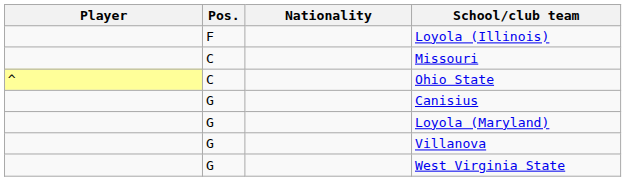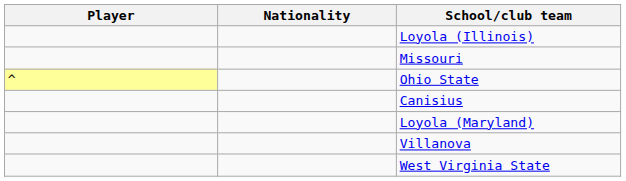 <table class="wikitable sortable sortable">
 <tr>
 <th style="width:19%;">Player</th>
-<th style="width:1%;">Pos.</th>
 <th style="width:16%;">Nationality</th>
 <th style="width:20%;">School/club team</th>
 </tr>
 <tr>
 <td></td>
-<td>F</td>
 <td></td>
 <td><a href='#'>Loyola (Illinois)</a></td>
 </tr>
 <tr>
 <td></td>
-<td>C</td>
 <td></td>
 <td><a href='#'>Missouri</a></td>
 </tr>
 <tr>
 <td bgcolor="#FFFF99">^</td>
-<td>C</td>
 <td></td>
 <td><a href='#'>Ohio State</a></td>
 </tr>
 <tr>
 <td></td>
-<td>G</td>
 <td></td>
 <td><a href='#'>Canisius</a></td>
 </tr>
 <tr>
 <td></td>
-<td>G</td>
 <td></td>
 <td><a href='#'>Loyola (Maryland)</a></td>
 </tr>
 <tr>
 <td></td>
-<td>G</td>
 <td></td>
 <td><a href='#'>Villanova</a></td>
 </tr>
 <tr>
 <td></td>
-<td>G</td>
 <td></td>
 <td><a href='#'>West Virginia State</a></td>
 </tr>
 </table>
